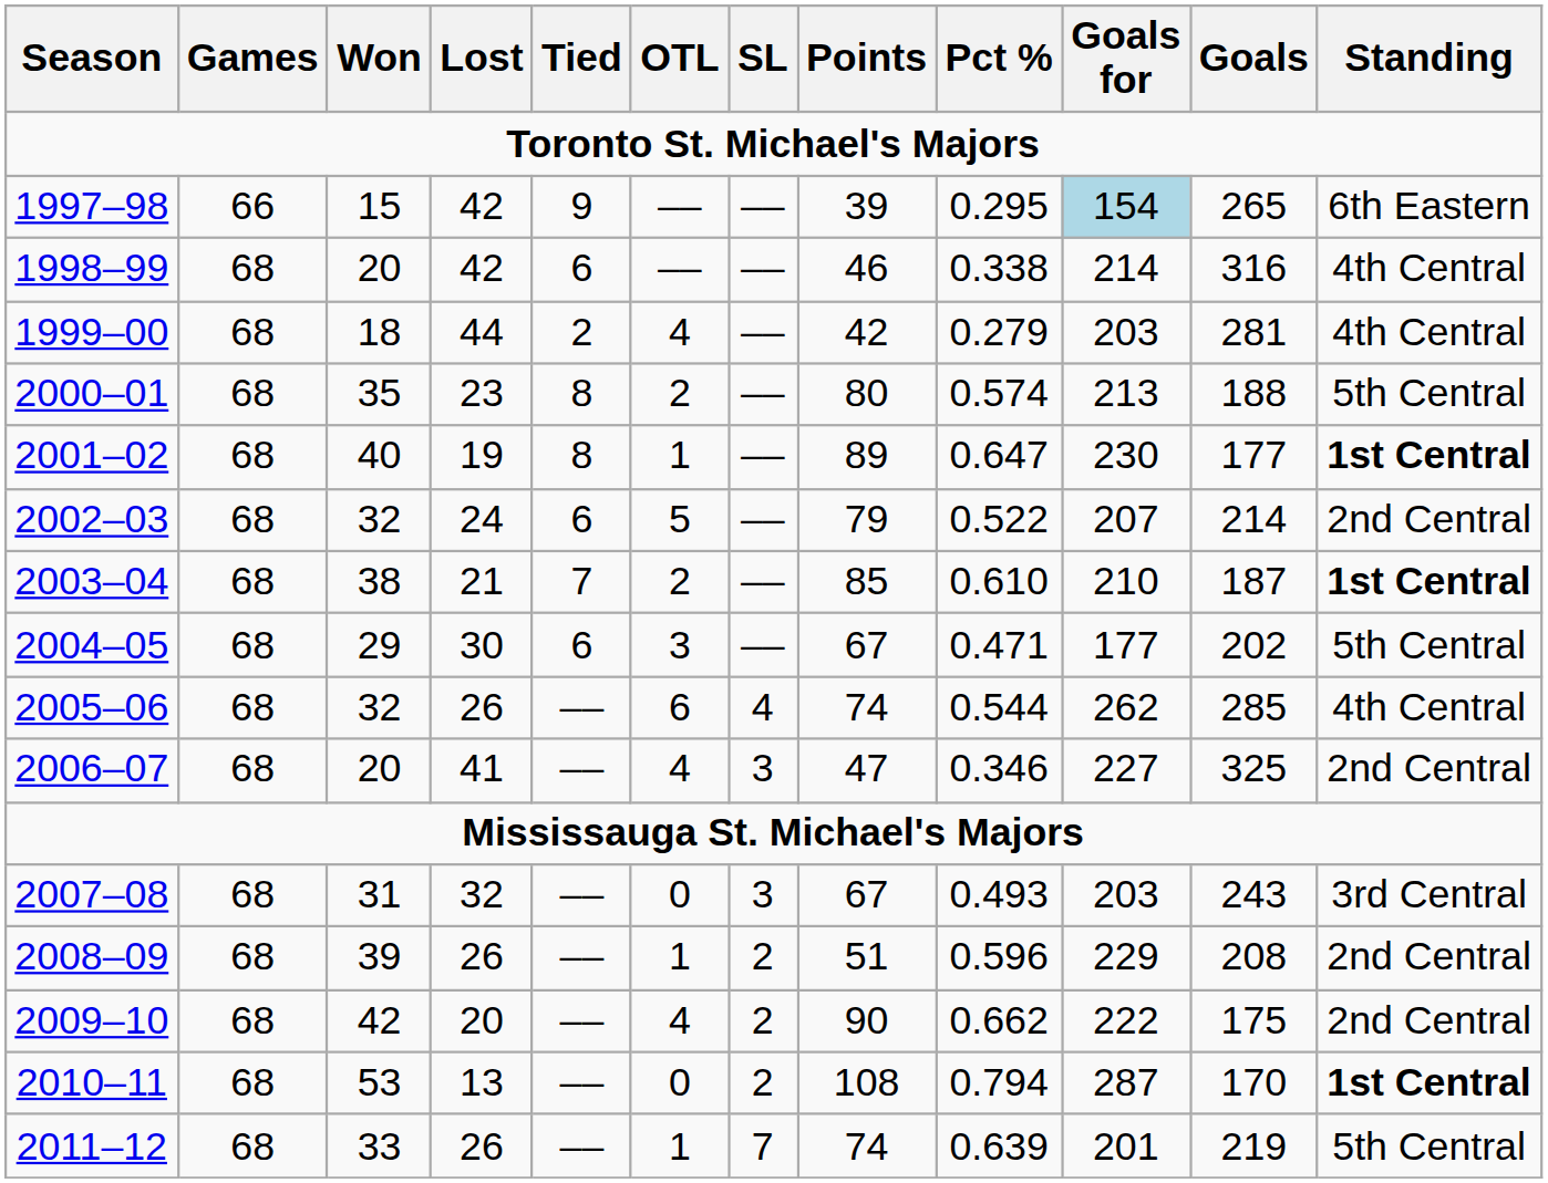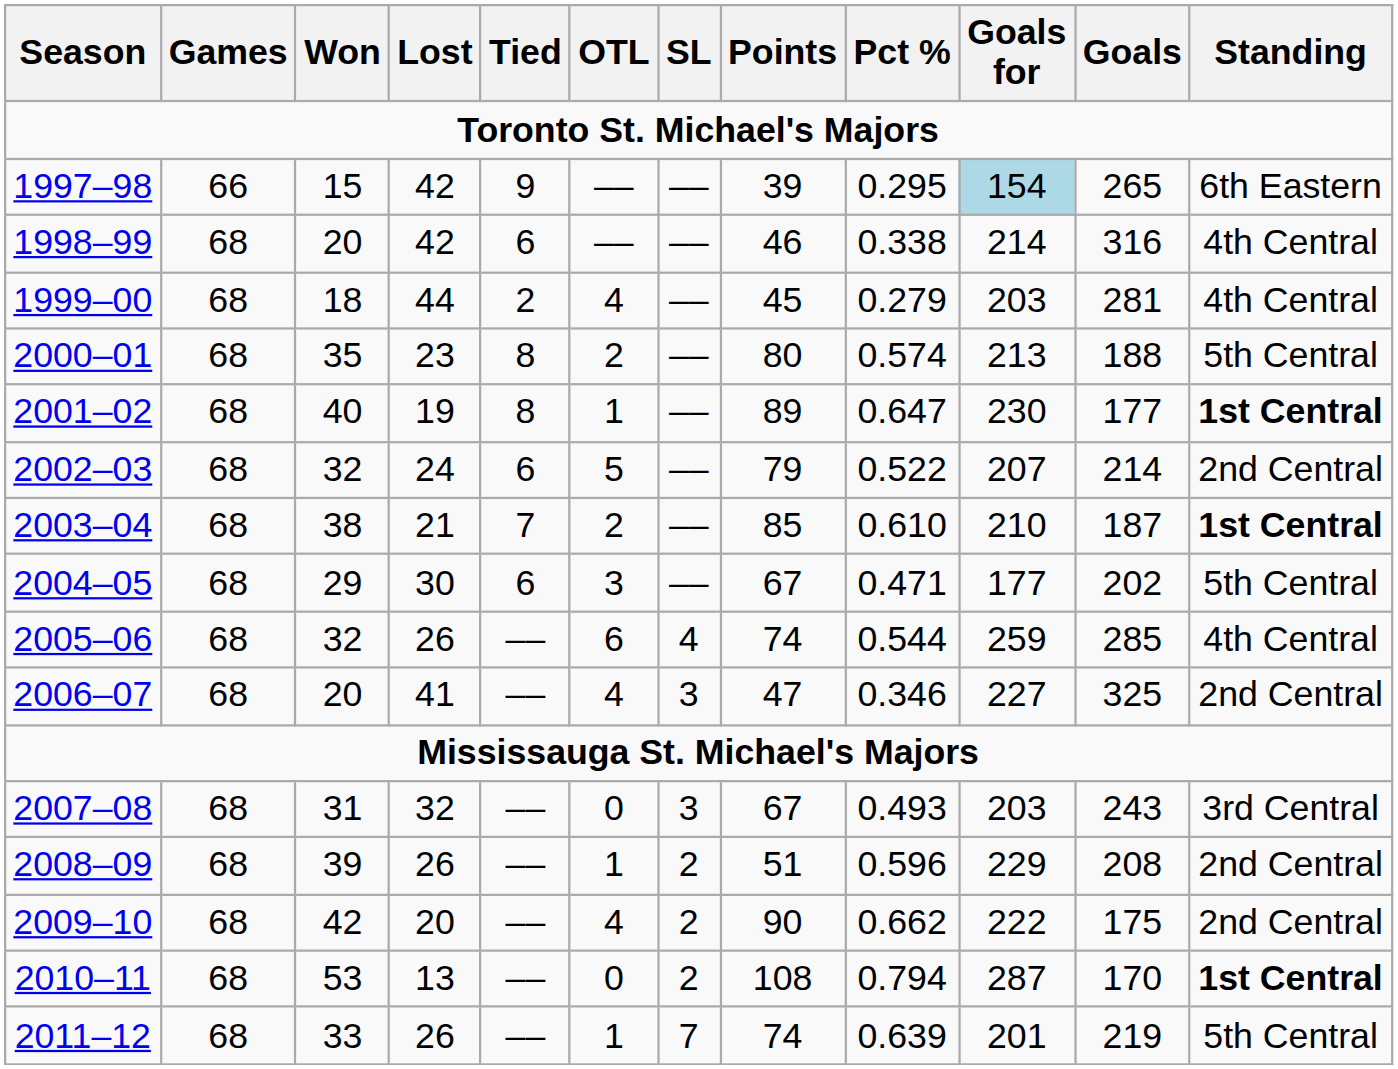 <table class="wikitable"  style="text-align:center">
 <tr>
 <th>Season</th>
 <th>Games</th>
 <th>Won</th>
 <th>Lost</th>
 <th>Tied</th>
 <th>OTL</th>
 <th>SL</th>
 <th>Points</th>
 <th>Pct %</th>
 <th>Goals<br>for</th>
 <th>Goals<br></th>
 <th>Standing</th>
 </tr>
 <tr>
 <td colspan="12" align="center"><strong>Toronto St. Michael's Majors</strong></td>
 </tr>
 <tr>
 <td><a href='#'>1997–98</a></td>
 <td>66</td>
 <td>15</td>
 <td>42</td>
 <td>9</td>
 <td>––</td>
 <td>––</td>
 <td>39</td>
 <td>0.295</td>
 <td style="background: lightblue;">154</td>
 <td>265</td>
 <td>6th Eastern</td>
 </tr>
 <tr>
 <td><a href='#'>1998–99</a></td>
 <td>68</td>
 <td>20</td>
 <td>42</td>
 <td>6</td>
 <td>––</td>
 <td>––</td>
 <td>46</td>
 <td>0.338</td>
 <td>214</td>
 <td>316</td>
 <td>4th Central</td>
 </tr>
 <tr>
 <td><a href='#'>1999–00</a></td>
 <td>68</td>
 <td>18</td>
 <td>44</td>
 <td>2</td>
 <td>4</td>
 <td>––</td>
-<td>42</td>
+<td>45</td>
 <td>0.279</td>
 <td>203</td>
 <td>281</td>
 <td>4th Central</td>
 </tr>
 <tr>
 <td><a href='#'>2000–01</a></td>
 <td>68</td>
 <td>35</td>
 <td>23</td>
 <td>8</td>
 <td>2</td>
 <td>––</td>
 <td>80</td>
 <td>0.574</td>
 <td>213</td>
 <td>188</td>
 <td>5th Central</td>
 </tr>
 <tr>
 <td><a href='#'>2001–02</a></td>
 <td>68</td>
 <td>40</td>
 <td>19</td>
 <td>8</td>
 <td>1</td>
 <td>––</td>
 <td>89</td>
 <td>0.647</td>
 <td>230</td>
 <td>177</td>
 <td><strong>1st Central</strong></td>
 </tr>
 <tr>
 <td><a href='#'>2002–03</a></td>
 <td>68</td>
 <td>32</td>
 <td>24</td>
 <td>6</td>
 <td>5</td>
 <td>––</td>
 <td>79</td>
 <td>0.522</td>
 <td>207</td>
 <td>214</td>
 <td>2nd Central</td>
 </tr>
 <tr>
 <td><a href='#'>2003–04</a></td>
 <td>68</td>
 <td>38</td>
 <td>21</td>
 <td>7</td>
 <td>2</td>
 <td>––</td>
 <td>85</td>
 <td>0.610</td>
 <td>210</td>
 <td>187</td>
 <td><strong>1st Central</strong></td>
 </tr>
 <tr>
 <td><a href='#'>2004–05</a></td>
 <td>68</td>
 <td>29</td>
 <td>30</td>
 <td>6</td>
 <td>3</td>
 <td>––</td>
 <td>67</td>
 <td>0.471</td>
 <td>177</td>
 <td>202</td>
 <td>5th Central</td>
 </tr>
 <tr>
 <td><a href='#'>2005–06</a></td>
 <td>68</td>
 <td>32</td>
 <td>26</td>
 <td>––</td>
 <td>6</td>
 <td>4</td>
 <td>74</td>
 <td>0.544</td>
-<td>262</td>
+<td>259</td>
 <td>285</td>
 <td>4th Central</td>
 </tr>
 <tr>
 <td><a href='#'>2006–07</a></td>
 <td>68</td>
 <td>20</td>
 <td>41</td>
 <td>––</td>
 <td>4</td>
 <td>3</td>
 <td>47</td>
 <td>0.346</td>
 <td>227</td>
 <td>325</td>
 <td>2nd Central</td>
 </tr>
 <tr>
 <td colspan="12" align="center"><strong>Mississauga St. Michael's Majors</strong></td>
 </tr>
 <tr>
 <td><a href='#'>2007–08</a></td>
 <td>68</td>
 <td>31</td>
 <td>32</td>
 <td>––</td>
 <td>0</td>
 <td>3</td>
 <td>67</td>
 <td>0.493</td>
 <td>203</td>
 <td>243</td>
 <td>3rd Central</td>
 </tr>
 <tr>
 <td><a href='#'>2008–09</a></td>
 <td>68</td>
 <td>39</td>
 <td>26</td>
 <td>––</td>
 <td>1</td>
 <td>2</td>
 <td>51</td>
 <td>0.596</td>
 <td>229</td>
 <td>208</td>
 <td>2nd Central</td>
 </tr>
 <tr>
 <td><a href='#'>2009–10</a></td>
 <td>68</td>
 <td>42</td>
 <td>20</td>
 <td>––</td>
 <td>4</td>
 <td>2</td>
 <td>90</td>
 <td>0.662</td>
 <td>222</td>
 <td>175</td>
 <td>2nd Central</td>
 </tr>
 <tr>
 <td><a href='#'>2010–11</a></td>
 <td>68</td>
 <td>53</td>
 <td>13</td>
 <td>––</td>
 <td>0</td>
 <td>2</td>
 <td>108</td>
 <td>0.794</td>
 <td>287</td>
 <td>170</td>
 <td><strong>1st Central</strong></td>
 </tr>
 <tr>
 <td><a href='#'>2011–12</a></td>
 <td>68</td>
 <td>33</td>
 <td>26</td>
 <td>––</td>
 <td>1</td>
 <td>7</td>
 <td>74</td>
 <td>0.639</td>
 <td>201</td>
 <td>219</td>
 <td>5th Central</td>
 </tr>
 </table>
